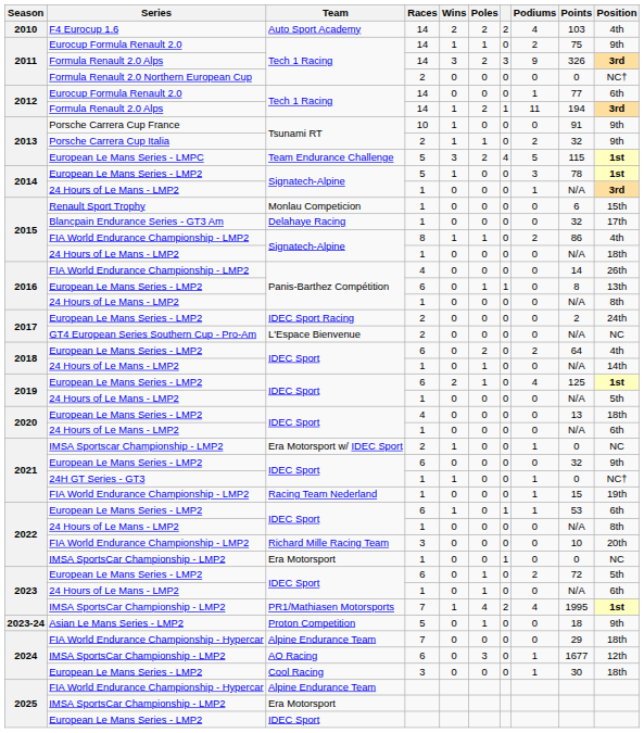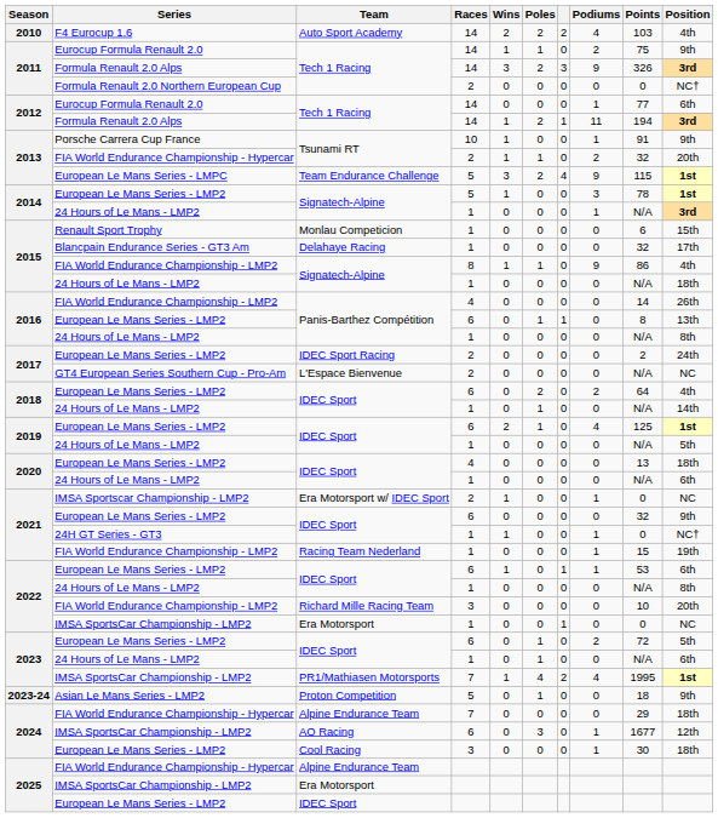 <table class="wikitable" style="font-size: 90%; text-align:center">
 <tr>
 <th>Season</th>
 <th>Series</th>
 <th>Team</th>
 <th>Races</th>
 <th>Wins</th>
 <th>Poles</th>
 <th></th>
 <th>Podiums</th>
 <th>Points</th>
 <th>Position</th>
 </tr>
 <tr>
 <th>2010</th>
 <td align=left><a href='#'>F4 Eurocup 1.6</a></td>
 <td align=left><a href='#'>Auto Sport Academy</a></td>
 <td>14</td>
 <td>2</td>
 <td>2</td>
 <td>2</td>
 <td>4</td>
 <td>103</td>
 <td>4th</td>
 </tr>
 <tr>
 <th rowspan="3">2011</th>
 <td align=left><a href='#'>Eurocup Formula Renault 2.0</a></td>
 <td rowspan="3" align="left"><a href='#'>Tech 1 Racing</a></td>
 <td>14</td>
 <td>1</td>
 <td>1</td>
 <td>0</td>
 <td>2</td>
 <td>75</td>
 <td>9th</td>
 </tr>
 <tr>
 <td align=left><a href='#'>Formula Renault 2.0 Alps</a></td>
 <td>14</td>
 <td>3</td>
 <td>2</td>
 <td>3</td>
 <td>9</td>
 <td>326</td>
 <td style="background:#FFDF9F;"><strong>3rd</strong></td>
 </tr>
 <tr>
 <td align=left><a href='#'>Formula Renault 2.0 Northern European Cup</a></td>
 <td>2</td>
 <td>0</td>
 <td>0</td>
 <td>0</td>
 <td>0</td>
 <td>0</td>
 <td>NC†</td>
 </tr>
 <tr>
 <th rowspan=2>2012</th>
 <td align=left><a href='#'>Eurocup Formula Renault 2.0</a></td>
 <td rowspan=2 align=left><a href='#'>Tech 1 Racing</a></td>
 <td>14</td>
 <td>0</td>
 <td>0</td>
 <td>0</td>
 <td>1</td>
 <td>77</td>
 <td>6th</td>
 </tr>
 <tr>
 <td align=left><a href='#'>Formula Renault 2.0 Alps</a></td>
 <td>14</td>
 <td>1</td>
 <td>2</td>
 <td>1</td>
 <td>11</td>
 <td>194</td>
 <td style="background:#FFDF9F;"><strong>3rd</strong></td>
 </tr>
 <tr>
 <th rowspan=3>2013</th>
 <td align=left>Porsche Carrera Cup France</td>
 <td align=left rowspan=2>Tsunami RT</td>
 <td>10</td>
 <td>1</td>
 <td>0</td>
 <td>0</td>
-<td>0</td>
+<td>1</td>
 <td>91</td>
 <td>9th</td>
 </tr>
 <tr>
-<td align=left><a href='#'>Porsche Carrera Cup Italia</a></td>
+<td align=left><a href='#'>FIA World Endurance Championship - Hypercar</a></td>
 <td>2</td>
 <td>1</td>
 <td>1</td>
 <td>0</td>
 <td>2</td>
 <td>32</td>
-<td>9th</td>
+<td>20th</td>
 </tr>
 <tr>
 <td align=left><a href='#'>European Le Mans Series - LMPC</a></td>
 <td align=left><a href='#'>Team Endurance Challenge</a></td>
 <td>5</td>
 <td>3</td>
 <td>2</td>
 <td>4</td>
-<td>5</td>
+<td>9</td>
 <td>115</td>
 <td style="background:#FFFFBF;"><strong>1st</strong></td>
 </tr>
 <tr>
 <th rowspan=2>2014</th>
 <td align=left><a href='#'>European Le Mans Series - LMP2</a></td>
 <td align=left rowspan=2><a href='#'>Signatech-Alpine</a></td>
 <td>5</td>
 <td>1</td>
 <td>0</td>
 <td>0</td>
 <td>3</td>
 <td>78</td>
 <td style="background:#FFFFBF;"><strong>1st</strong></td>
 </tr>
 <tr>
 <td align=left><a href='#'>24 Hours of Le Mans - LMP2</a></td>
 <td>1</td>
 <td>0</td>
 <td>0</td>
 <td>0</td>
 <td>1</td>
 <td>N/A</td>
 <td style="background:#FFDF9F;"><strong>3rd</strong></td>
 </tr>
 <tr>
 <th rowspan="4">2015</th>
 <td align=left><a href='#'>Renault Sport Trophy</a></td>
 <td align=left>Monlau Competicion</td>
 <td>1</td>
 <td>0</td>
 <td>0</td>
 <td>0</td>
 <td>0</td>
 <td>6</td>
 <td>15th</td>
 </tr>
 <tr>
 <td align=left><a href='#'>Blancpain Endurance Series - GT3 Am</a></td>
 <td align=left><a href='#'>Delahaye Racing</a></td>
 <td>1</td>
 <td>0</td>
 <td>0</td>
 <td>0</td>
 <td>0</td>
 <td>32</td>
 <td>17th</td>
 </tr>
 <tr>
 <td align=left><a href='#'>FIA World Endurance Championship - LMP2</a></td>
 <td rowspan="2" align="left"><a href='#'>Signatech-Alpine</a></td>
 <td>8</td>
 <td>1</td>
 <td>1</td>
 <td>0</td>
-<td>2</td>
+<td>9</td>
 <td>86</td>
 <td>4th</td>
 </tr>
 <tr>
 <td align=left><a href='#'>24 Hours of Le Mans - LMP2</a></td>
 <td>1</td>
 <td>0</td>
 <td>0</td>
 <td>0</td>
 <td>0</td>
 <td>N/A</td>
 <td>18th</td>
 </tr>
 <tr>
 <th rowspan="3">2016</th>
 <td align=left><a href='#'>FIA World Endurance Championship - LMP2</a></td>
 <td rowspan="3" align="left">Panis-Barthez Compétition</td>
 <td>4</td>
 <td>0</td>
 <td>0</td>
 <td>0</td>
 <td>0</td>
 <td>14</td>
 <td>26th</td>
 </tr>
 <tr>
 <td align=left><a href='#'>European Le Mans Series - LMP2</a></td>
 <td>6</td>
 <td>0</td>
 <td>1</td>
 <td>1</td>
 <td>0</td>
 <td>8</td>
 <td>13th</td>
 </tr>
 <tr>
 <td align=left><a href='#'>24 Hours of Le Mans - LMP2</a></td>
 <td>1</td>
 <td>0</td>
 <td>0</td>
 <td>0</td>
 <td>0</td>
 <td>N/A</td>
 <td>8th</td>
 </tr>
 <tr>
 <th rowspan="2">2017</th>
 <td align=left><a href='#'>European Le Mans Series - LMP2</a></td>
 <td align=left><a href='#'>IDEC Sport Racing</a></td>
 <td>2</td>
 <td>0</td>
 <td>0</td>
 <td>0</td>
 <td>0</td>
 <td>2</td>
 <td>24th</td>
 </tr>
 <tr>
 <td align=left><a href='#'>GT4 European Series Southern Cup - Pro-Am</a></td>
 <td align=left>L'Espace Bienvenue</td>
 <td>2</td>
 <td>0</td>
 <td>0</td>
 <td>0</td>
 <td>0</td>
 <td>N/A</td>
 <td>NC</td>
 </tr>
 <tr>
 <th rowspan="2">2018</th>
 <td align=left><a href='#'>European Le Mans Series - LMP2</a></td>
 <td rowspan="2" align="left"><a href='#'>IDEC Sport</a></td>
 <td>6</td>
 <td>0</td>
 <td>2</td>
 <td>0</td>
 <td>2</td>
 <td>64</td>
 <td>4th</td>
 </tr>
 <tr>
 <td align=left><a href='#'>24 Hours of Le Mans - LMP2</a></td>
 <td>1</td>
 <td>0</td>
 <td>1</td>
 <td>0</td>
 <td>0</td>
 <td>N/A</td>
 <td>14th</td>
 </tr>
 <tr>
 <th rowspan="2">2019</th>
 <td align=left><a href='#'>European Le Mans Series - LMP2</a></td>
 <td rowspan="2" align="left"><a href='#'>IDEC Sport</a></td>
 <td>6</td>
 <td>2</td>
 <td>1</td>
 <td>0</td>
 <td>4</td>
 <td>125</td>
 <td style="background:#FFFFBF;"><strong>1st</strong></td>
 </tr>
 <tr>
 <td align=left><a href='#'>24 Hours of Le Mans - LMP2</a></td>
 <td>1</td>
 <td>0</td>
 <td>0</td>
 <td>0</td>
 <td>0</td>
 <td>N/A</td>
 <td>5th</td>
 </tr>
 <tr>
 <th rowspan="2">2020</th>
 <td align="left"><a href='#'>European Le Mans Series - LMP2</a></td>
 <td rowspan="2" align="left"><a href='#'>IDEC Sport</a></td>
 <td>4</td>
 <td>0</td>
 <td>0</td>
 <td>0</td>
 <td>0</td>
 <td>13</td>
 <td>18th</td>
 </tr>
 <tr>
 <td align="left"><a href='#'>24 Hours of Le Mans - LMP2</a></td>
 <td>1</td>
 <td>0</td>
 <td>0</td>
 <td>0</td>
 <td>0</td>
 <td>N/A</td>
 <td>6th</td>
 </tr>
 <tr>
 <th rowspan="4">2021</th>
 <td align="left"><a href='#'>IMSA Sportscar Championship - LMP2</a></td>
 <td align="left">Era Motorsport w/ <a href='#'>IDEC Sport</a></td>
 <td>2</td>
 <td>1</td>
 <td>0</td>
 <td>0</td>
 <td>1</td>
 <td>0</td>
 <td>NC</td>
 </tr>
 <tr>
 <td align=left><a href='#'>European Le Mans Series - LMP2</a></td>
 <td rowspan="2" align="left"><a href='#'>IDEC Sport</a></td>
 <td>6</td>
 <td>0</td>
 <td>0</td>
 <td>0</td>
 <td>0</td>
 <td>32</td>
 <td>9th</td>
 </tr>
 <tr>
 <td align=left><a href='#'>24H GT Series - GT3</a></td>
 <td>1</td>
 <td>1</td>
 <td>0</td>
 <td>0</td>
 <td>1</td>
 <td>0</td>
 <td>NC†</td>
 </tr>
 <tr>
 <td align=left><a href='#'>FIA World Endurance Championship - LMP2</a></td>
 <td align=left><a href='#'>Racing Team Nederland</a></td>
 <td>1</td>
 <td>0</td>
 <td>0</td>
 <td>0</td>
 <td>1</td>
 <td>15</td>
 <td>19th</td>
 </tr>
 <tr>
 <th rowspan="4">2022</th>
 <td align=left><a href='#'>European Le Mans Series - LMP2</a></td>
 <td rowspan="2" align="left"><a href='#'>IDEC Sport</a></td>
 <td>6</td>
 <td>1</td>
 <td>0</td>
 <td>1</td>
 <td>1</td>
 <td>53</td>
 <td>6th</td>
 </tr>
 <tr>
 <td align=left><a href='#'>24 Hours of Le Mans - LMP2</a></td>
 <td>1</td>
 <td>0</td>
 <td>0</td>
 <td>0</td>
 <td>0</td>
 <td>N/A</td>
 <td>8th</td>
 </tr>
 <tr>
 <td align=left><a href='#'>FIA World Endurance Championship - LMP2</a></td>
 <td align=left><a href='#'>Richard Mille Racing Team</a></td>
 <td>3</td>
 <td>0</td>
 <td>0</td>
 <td>0</td>
 <td>0</td>
 <td>10</td>
 <td>20th</td>
 </tr>
 <tr>
 <td align=left><a href='#'>IMSA SportsCar Championship - LMP2</a></td>
 <td align=left>Era Motorsport</td>
 <td>1</td>
 <td>0</td>
 <td>0</td>
 <td>1</td>
 <td>0</td>
 <td>0</td>
 <td>NC</td>
 </tr>
 <tr>
 <th rowspan="3">2023</th>
 <td align=left><a href='#'>European Le Mans Series - LMP2</a></td>
 <td rowspan="2" align="left"><a href='#'>IDEC Sport</a></td>
 <td>6</td>
 <td>0</td>
 <td>1</td>
 <td>0</td>
 <td>2</td>
 <td>72</td>
 <td>5th</td>
 </tr>
 <tr>
 <td align=left><a href='#'>24 Hours of Le Mans - LMP2</a></td>
 <td>1</td>
 <td>0</td>
 <td>1</td>
 <td>0</td>
 <td>0</td>
 <td>N/A</td>
 <td>6th</td>
 </tr>
 <tr>
 <td align="left"><a href='#'>IMSA SportsCar Championship - LMP2</a></td>
 <td align="left"><a href='#'>PR1/Mathiasen Motorsports</a></td>
 <td>7</td>
 <td>1</td>
 <td>4</td>
 <td>2</td>
 <td>4</td>
 <td>1995</td>
 <td style="background:#FFFFBF;"><strong>1st</strong></td>
 </tr>
 <tr>
 <th>2023-24</th>
 <td align=left><a href='#'>Asian Le Mans Series - LMP2</a></td>
 <td align=left><a href='#'>Proton Competition</a></td>
 <td>5</td>
 <td>0</td>
 <td>1</td>
 <td>0</td>
 <td>0</td>
 <td>18</td>
 <td>9th</td>
 </tr>
 <tr>
 <th rowspan="3">2024</th>
 <td align=left><a href='#'>FIA World Endurance Championship - Hypercar</a></td>
 <td align=left><a href='#'>Alpine Endurance Team</a></td>
 <td>7</td>
 <td>0</td>
 <td>0</td>
 <td>0</td>
 <td>0</td>
 <td>29</td>
 <td>18th</td>
 </tr>
 <tr>
 <td align=left><a href='#'>IMSA SportsCar Championship - LMP2</a></td>
 <td align=left><a href='#'>AO Racing</a></td>
 <td>6</td>
 <td>0</td>
 <td>3</td>
 <td>0</td>
 <td>1</td>
 <td>1677</td>
 <td>12th</td>
 </tr>
 <tr>
 <td align=left><a href='#'>European Le Mans Series - LMP2</a></td>
 <td align=left><a href='#'>Cool Racing</a></td>
 <td>3</td>
 <td>0</td>
 <td>0</td>
 <td>0</td>
 <td>1</td>
 <td>30</td>
 <td>18th</td>
 </tr>
 <tr>
 <th rowspan="3">2025</th>
 <td align=left><a href='#'>FIA World Endurance Championship - Hypercar</a></td>
 <td align=left><a href='#'>Alpine Endurance Team</a></td>
 <td></td>
 <td></td>
 <td></td>
 <td></td>
 <td></td>
 <td></td>
 <td></td>
 </tr>
 <tr>
 <td align=left><a href='#'>IMSA SportsCar Championship - LMP2</a></td>
 <td align=left>Era Motorsport</td>
 <td></td>
 <td></td>
 <td></td>
 <td></td>
 <td></td>
 <td></td>
 <td></td>
 </tr>
 <tr>
 <td align=left><a href='#'>European Le Mans Series - LMP2</a></td>
 <td align=left><a href='#'>IDEC Sport</a></td>
 <td></td>
 <td></td>
 <td></td>
 <td></td>
 <td></td>
 <td></td>
 <td></td>
 </tr>
 </table>
